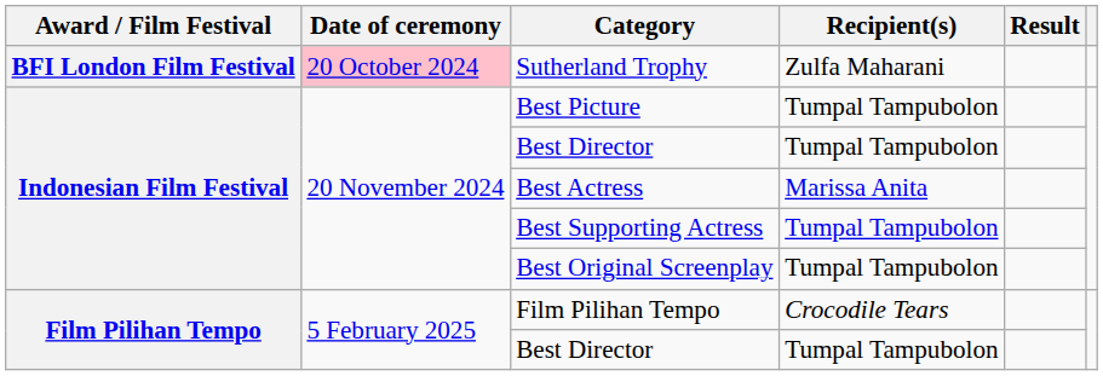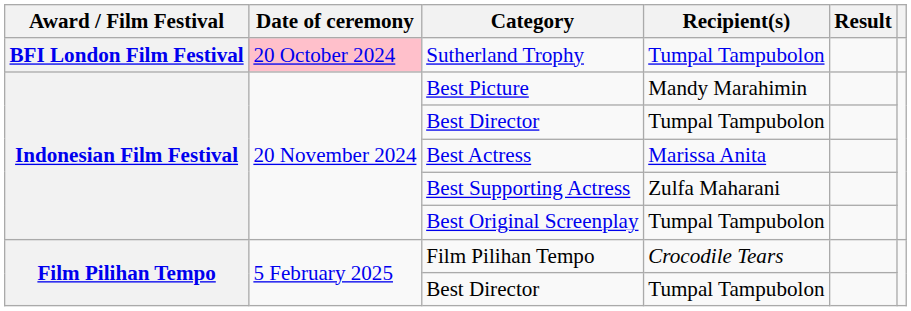 <table class="wikitable sortable plainrowheaders">
 <tr>
 <th scope="col">Award / Film Festival</th>
 <th scope="col">Date of ceremony</th>
 <th scope="col">Category</th>
 <th scope="col">Recipient(s)</th>
 <th scope="col">Result</th>
 <th scope="col" class="unsortable"></th>
 </tr>
 <tr>
 <th scope="row"><a href='#'>BFI London Film Festival</a></th>
 <td style="background: pink;"><a href='#'>20 October 2024</a></td>
 <td><a href='#'>Sutherland Trophy</a></td>
-<td>Zulfa Maharani</td>
+<td><a href='#'>Tumpal Tampubolon</a></td>
 <td></td>
 <td align="center"></td>
 </tr>
 <tr>
 <th scope="row" rowspan="5"><a href='#'>Indonesian Film Festival</a></th>
 <td rowspan="5"><a href='#'>20 November 2024</a></td>
 <td><a href='#'>Best Picture</a></td>
-<td>Tumpal Tampubolon</td>
+<td>Mandy Marahimin</td>
 <td></td>
 <td align="center" rowspan="5"></td>
 </tr>
 <tr>
 <td><a href='#'>Best Director</a></td>
 <td>Tumpal Tampubolon</td>
 <td></td>
 </tr>
 <tr>
 <td><a href='#'>Best Actress</a></td>
 <td><a href='#'>Marissa Anita</a></td>
 <td></td>
 </tr>
 <tr>
 <td><a href='#'>Best Supporting Actress</a></td>
-<td><a href='#'>Tumpal Tampubolon</a></td>
+<td>Zulfa Maharani</td>
 <td></td>
 </tr>
 <tr>
 <td><a href='#'>Best Original Screenplay</a></td>
 <td>Tumpal Tampubolon</td>
 <td></td>
 </tr>
 <tr>
 <th scope="row" rowspan="2"><a href='#'>Film Pilihan Tempo</a></th>
 <td rowspan="2"><a href='#'>5 February 2025</a></td>
 <td>Film Pilihan Tempo</td>
 <td><em>Crocodile Tears</em></td>
 <td></td>
 <td align="center" rowspan="2"></td>
 </tr>
 <tr>
 <td>Best Director</td>
 <td>Tumpal Tampubolon</td>
 <td></td>
 </tr>
 </table>
